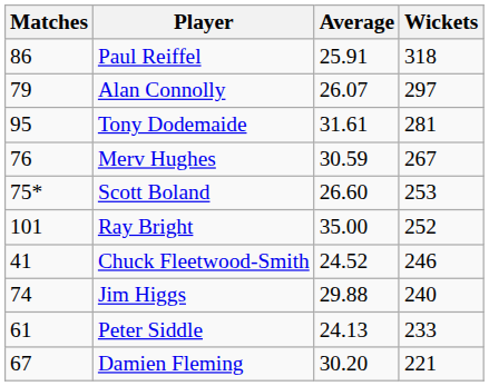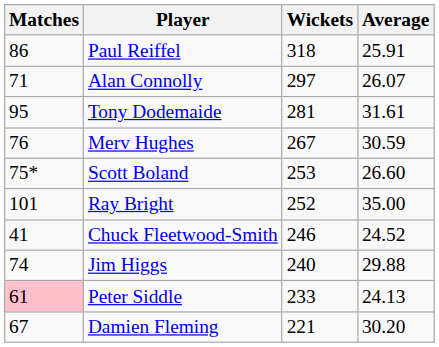 <table class="wikitable">
 <tr>
 <th>Matches</th>
 <th>Player</th>
+<th>Wickets</th>
 <th>Average</th>
-<th>Wickets</th>
 </tr>
 <tr>
 <td>86</td>
 <td><a href='#'>Paul Reiffel</a></td>
+<td>318</td>
 <td>25.91</td>
-<td>318</td>
 </tr>
 <tr>
-<td>79</td>
+<td>71</td>
 <td><a href='#'>Alan Connolly</a></td>
+<td>297</td>
 <td>26.07</td>
-<td>297</td>
 </tr>
 <tr>
 <td>95</td>
 <td><a href='#'>Tony Dodemaide</a></td>
+<td>281</td>
 <td>31.61</td>
-<td>281</td>
 </tr>
 <tr>
 <td>76</td>
 <td><a href='#'>Merv Hughes</a></td>
+<td>267</td>
 <td>30.59</td>
-<td>267</td>
 </tr>
 <tr>
 <td>75*</td>
 <td><a href='#'>Scott Boland</a></td>
+<td>253</td>
 <td>26.60</td>
-<td>253</td>
 </tr>
 <tr>
 <td>101</td>
 <td><a href='#'>Ray Bright</a></td>
+<td>252</td>
 <td>35.00</td>
-<td>252</td>
 </tr>
 <tr>
 <td>41</td>
 <td><a href='#'>Chuck Fleetwood-Smith</a></td>
+<td>246</td>
 <td>24.52</td>
-<td>246</td>
 </tr>
 <tr>
 <td>74</td>
 <td><a href='#'>Jim Higgs</a></td>
+<td>240</td>
 <td>29.88</td>
-<td>240</td>
 </tr>
 <tr>
-<td>61</td>
+<td style="background: pink;">61</td>
 <td><a href='#'>Peter Siddle</a></td>
+<td>233</td>
 <td>24.13</td>
-<td>233</td>
 </tr>
 <tr>
 <td>67</td>
 <td><a href='#'>Damien Fleming</a></td>
+<td>221</td>
 <td>30.20</td>
-<td>221</td>
 </tr>
 </table>
